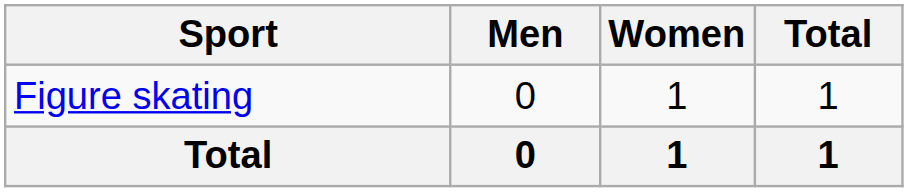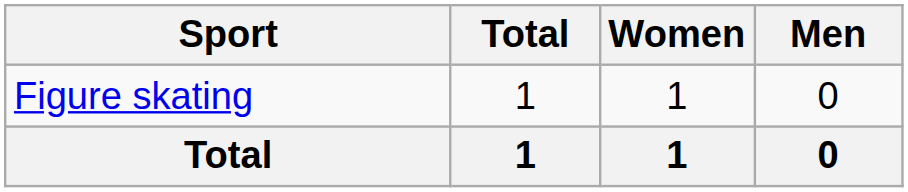 <table class="wikitable sortable" style="text-align:center;">
 <tr>
 <th width=180>Sport</th>
+<th width=55>Total</th>
+<th width=55>Women</th>
 <th width=55>Men</th>
-<th width=55>Women</th>
-<th width=55>Total</th>
 </tr>
 <tr>
 <td align=left><a href='#'>Figure skating</a></td>
-<td>0</td>
 <td>1</td>
 <td>1</td>
+<td>0</td>
 </tr>
 <tr>
 <th>Total</th>
-<th>0</th>
 <th>1</th>
 <th>1</th>
+<th>0</th>
 </tr>
 </table>
